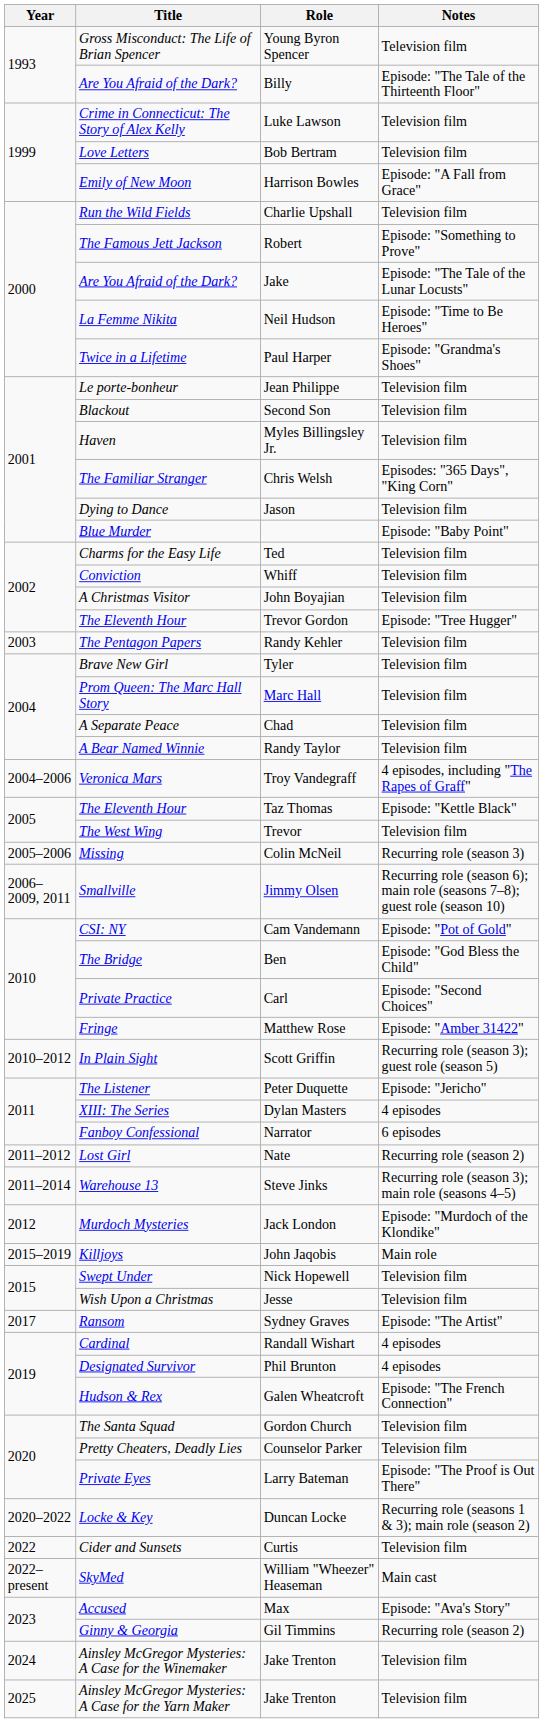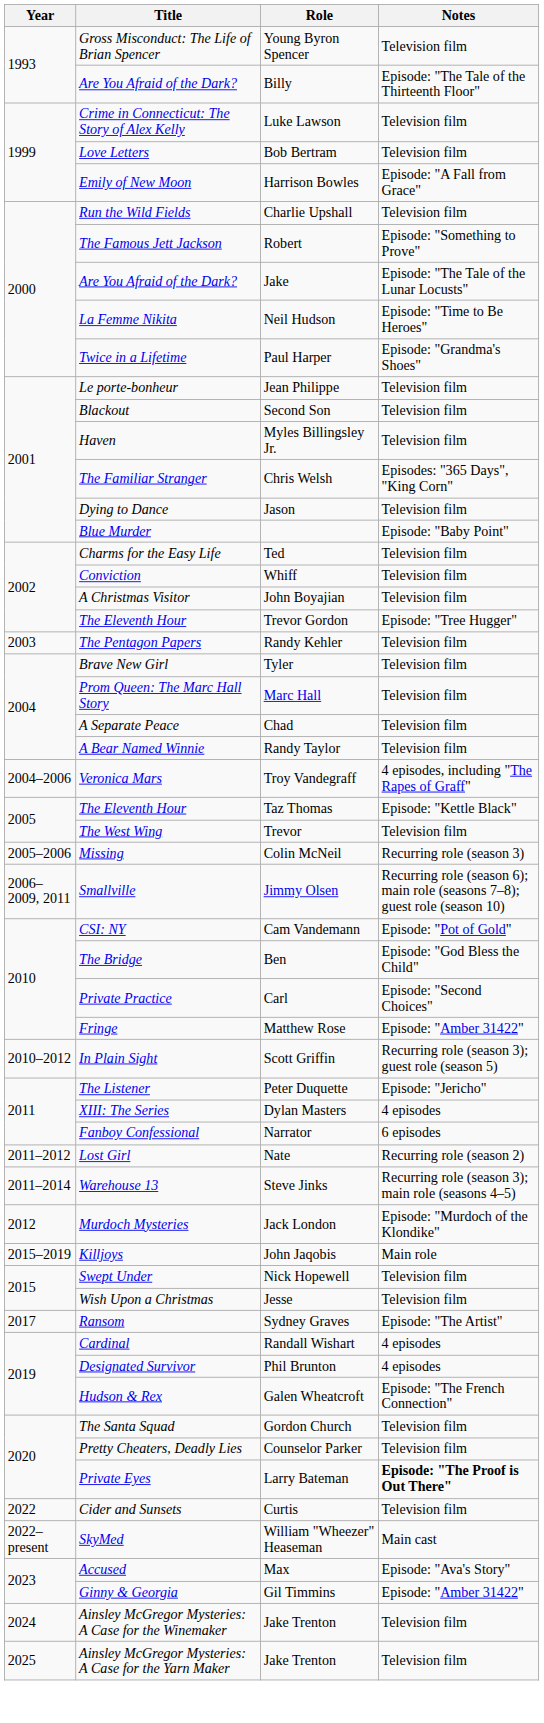 <table class="wikitable sortable plainrowheaders">
 <tr>
 <th scope="col">Year</th>
 <th scope="col">Title</th>
 <th scope="col">Role</th>
 <th scope="col" class="unsortable" style="width:30%">Notes</th>
 </tr>
 <tr>
 <td rowspan="2">1993</td>
 <td><em>Gross Misconduct: The Life of Brian Spencer</em></td>
 <td>Young Byron Spencer</td>
 <td>Television film</td>
 </tr>
 <tr>
 <td><em><a href='#'>Are You Afraid of the Dark?</a></em></td>
 <td>Billy</td>
 <td>Episode: "The Tale of the Thirteenth Floor"</td>
 </tr>
 <tr>
 <td rowspan="3">1999</td>
 <td><em><a href='#'>Crime in Connecticut: The Story of Alex Kelly</a></em></td>
 <td>Luke Lawson</td>
 <td>Television film</td>
 </tr>
 <tr>
 <td><em><a href='#'>Love Letters</a></em></td>
 <td>Bob Bertram</td>
 <td>Television film</td>
 </tr>
 <tr>
 <td><em><a href='#'>Emily of New Moon</a></em></td>
 <td>Harrison Bowles</td>
 <td>Episode: "A Fall from Grace"</td>
 </tr>
 <tr>
 <td rowspan="5">2000</td>
 <td><em><a href='#'>Run the Wild Fields</a></em></td>
 <td>Charlie Upshall</td>
 <td>Television film</td>
 </tr>
 <tr>
 <td data-sort-value="Famous Jett Jackson, The"><em><a href='#'>The Famous Jett Jackson</a></em></td>
 <td>Robert</td>
 <td>Episode: "Something to Prove"</td>
 </tr>
 <tr>
 <td><em><a href='#'>Are You Afraid of the Dark?</a></em></td>
 <td>Jake</td>
 <td>Episode: "The Tale of the Lunar Locusts"</td>
 </tr>
 <tr>
 <td><em><a href='#'>La Femme Nikita</a></em></td>
 <td>Neil Hudson</td>
 <td>Episode: "Time to Be Heroes"</td>
 </tr>
 <tr>
 <td><em><a href='#'>Twice in a Lifetime</a></em></td>
 <td>Paul Harper</td>
 <td>Episode: "Grandma's Shoes"</td>
 </tr>
 <tr>
 <td rowspan="6">2001</td>
 <td><em>Le porte-bonheur</em></td>
 <td>Jean Philippe</td>
 <td>Television film</td>
 </tr>
 <tr>
 <td><em>Blackout</em></td>
 <td>Second Son</td>
 <td>Television film</td>
 </tr>
 <tr>
 <td><em>Haven</em></td>
 <td>Myles Billingsley Jr.</td>
 <td>Television film</td>
 </tr>
 <tr>
 <td data-sort-value="Familiar Stranger, The"><em><a href='#'>The Familiar Stranger</a></em></td>
 <td>Chris Welsh</td>
 <td>Episodes: "365 Days", "King Corn"</td>
 </tr>
 <tr>
 <td><em>Dying to Dance</em></td>
 <td>Jason</td>
 <td>Television film</td>
 </tr>
 <tr>
 <td><em><a href='#'>Blue Murder</a></em></td>
 <td></td>
 <td>Episode: "Baby Point"</td>
 </tr>
 <tr>
 <td rowspan="4">2002</td>
 <td><em>Charms for the Easy Life</em></td>
 <td>Ted</td>
 <td>Television film</td>
 </tr>
 <tr>
 <td><em><a href='#'>Conviction</a></em></td>
 <td>Whiff</td>
 <td>Television film</td>
 </tr>
 <tr>
 <td data-sort-value="Christmas Visitor, A"><em>A Christmas Visitor</em></td>
 <td>John Boyajian</td>
 <td>Television film</td>
 </tr>
 <tr>
 <td data-sort-value="Eleventh Hour, The"><em><a href='#'>The Eleventh Hour</a></em></td>
 <td>Trevor Gordon</td>
 <td>Episode: "Tree Hugger"</td>
 </tr>
 <tr>
 <td>2003</td>
 <td data-sort-value="Pentagon Papers, The"><em><a href='#'>The Pentagon Papers</a></em></td>
 <td>Randy Kehler</td>
 <td>Television film</td>
 </tr>
 <tr>
 <td rowspan="4">2004</td>
 <td><em>Brave New Girl</em></td>
 <td>Tyler</td>
 <td>Television film</td>
 </tr>
 <tr>
 <td><em><a href='#'>Prom Queen: The Marc Hall Story</a></em></td>
 <td><a href='#'>Marc Hall</a></td>
 <td>Television film</td>
 </tr>
 <tr>
 <td data-sort-value="Separate Peace, A"><em>A Separate Peace</em></td>
 <td>Chad</td>
 <td>Television film</td>
 </tr>
 <tr>
 <td data-sort-value="Bear Named Winnie, A"><em><a href='#'>A Bear Named Winnie</a></em></td>
 <td>Randy Taylor</td>
 <td>Television film</td>
 </tr>
 <tr>
 <td>2004–2006</td>
 <td><em><a href='#'>Veronica Mars</a></em></td>
 <td>Troy Vandegraff</td>
 <td>4 episodes, including "<a href='#'>The Rapes of Graff</a>"</td>
 </tr>
 <tr>
 <td rowspan="2">2005</td>
 <td data-sort-value="Eleventh Hour, The"><em><a href='#'>The Eleventh Hour</a></em></td>
 <td>Taz Thomas</td>
 <td>Episode: "Kettle Black"</td>
 </tr>
 <tr>
 <td data-sort-value="West Wing, The"><em><a href='#'>The West Wing</a></em></td>
 <td>Trevor</td>
 <td>Television film</td>
 </tr>
 <tr>
 <td>2005–2006</td>
 <td><em><a href='#'>Missing</a></em></td>
 <td>Colin McNeil</td>
 <td>Recurring role (season 3)</td>
 </tr>
 <tr>
 <td>2006–2009, 2011</td>
 <td><em><a href='#'>Smallville</a></em></td>
 <td><a href='#'>Jimmy Olsen</a></td>
 <td>Recurring role (season 6); main role (seasons 7–8); guest role (season 10)</td>
 </tr>
 <tr>
 <td rowspan="4">2010</td>
 <td><em><a href='#'>CSI: NY</a></em></td>
 <td>Cam Vandemann</td>
 <td>Episode: "<a href='#'>Pot of Gold</a>"</td>
 </tr>
 <tr>
 <td data-sort-value="Bridge, The"><em><a href='#'>The Bridge</a></em></td>
 <td>Ben</td>
 <td>Episode: "God Bless the Child"</td>
 </tr>
 <tr>
 <td><em><a href='#'>Private Practice</a></em></td>
 <td>Carl</td>
 <td>Episode: "Second Choices"</td>
 </tr>
 <tr>
 <td><em><a href='#'>Fringe</a></em></td>
 <td>Matthew Rose</td>
 <td>Episode: "<a href='#'>Amber 31422</a>"</td>
 </tr>
 <tr>
 <td>2010–2012</td>
 <td><em><a href='#'>In Plain Sight</a></em></td>
 <td>Scott Griffin</td>
 <td>Recurring role (season 3); guest role (season 5)</td>
 </tr>
 <tr>
 <td rowspan="3">2011</td>
 <td data-sort-value="Listener, The"><em><a href='#'>The Listener</a></em></td>
 <td>Peter Duquette</td>
 <td>Episode: "Jericho"</td>
 </tr>
 <tr>
 <td data-sort-value="Thirteen: The Series"><em><a href='#'>XIII: The Series</a></em></td>
 <td>Dylan Masters</td>
 <td>4 episodes</td>
 </tr>
 <tr>
 <td><em><a href='#'>Fanboy Confessional</a></em></td>
 <td>Narrator</td>
 <td>6 episodes</td>
 </tr>
 <tr>
 <td>2011–2012</td>
 <td><em><a href='#'>Lost Girl</a></em></td>
 <td>Nate</td>
 <td>Recurring role (season 2)</td>
 </tr>
 <tr>
 <td>2011–2014</td>
 <td><em><a href='#'>Warehouse 13</a></em></td>
 <td>Steve Jinks</td>
 <td>Recurring role (season 3); main role (seasons 4–5)</td>
 </tr>
 <tr>
 <td>2012</td>
 <td><em><a href='#'>Murdoch Mysteries</a></em></td>
 <td>Jack London</td>
 <td>Episode: "Murdoch of the Klondike"</td>
 </tr>
 <tr>
 <td>2015–2019</td>
 <td><em><a href='#'>Killjoys</a></em></td>
 <td>John Jaqobis</td>
 <td>Main role</td>
 </tr>
 <tr>
 <td rowspan="2">2015</td>
 <td><em><a href='#'>Swept Under</a></em></td>
 <td>Nick Hopewell</td>
 <td>Television film</td>
 </tr>
 <tr>
 <td><em>Wish Upon a Christmas</em></td>
 <td>Jesse</td>
 <td>Television film</td>
 </tr>
 <tr>
 <td>2017</td>
 <td><em><a href='#'>Ransom</a></em></td>
 <td>Sydney Graves</td>
 <td>Episode: "The Artist"</td>
 </tr>
 <tr>
 <td rowspan="3">2019</td>
 <td><em><a href='#'>Cardinal</a></em></td>
 <td>Randall Wishart</td>
 <td>4 episodes</td>
 </tr>
 <tr>
 <td><em><a href='#'>Designated Survivor</a></em></td>
 <td>Phil Brunton</td>
 <td>4 episodes</td>
 </tr>
 <tr>
 <td><em><a href='#'>Hudson & Rex</a></em></td>
 <td>Galen Wheatcroft</td>
 <td>Episode: "The French Connection"</td>
 </tr>
 <tr>
 <td rowspan="3">2020</td>
 <td data-sort-value="Santa Squad, The"><em>The Santa Squad</em></td>
 <td>Gordon Church</td>
 <td>Television film</td>
 </tr>
 <tr>
 <td><em>Pretty Cheaters, Deadly Lies</em></td>
 <td>Counselor Parker</td>
 <td>Television film</td>
 </tr>
 <tr>
 <td><em><a href='#'>Private Eyes</a></em></td>
 <td>Larry Bateman</td>
-<td>Episode: "The Proof is Out There"</td>
-</tr>
-<tr>
-<td>2020–2022</td>
-<td><em><a href='#'>Locke & Key</a></em></td>
-<td>Duncan Locke</td>
-<td>Recurring role (seasons 1 & 3); main role (season 2)</td>
+<td><strong>Episode: "The Proof is Out There"</strong></td>
 </tr>
 <tr>
 <td>2022</td>
 <td><em>Cider and Sunsets</em></td>
 <td>Curtis</td>
 <td>Television film</td>
 </tr>
 <tr>
 <td>2022–present</td>
 <td><em><a href='#'>SkyMed</a></em></td>
 <td>William "Wheezer" Heaseman</td>
 <td>Main cast</td>
 </tr>
 <tr>
 <td rowspan="2">2023</td>
 <td><em><a href='#'>Accused</a></em></td>
 <td>Max</td>
 <td>Episode: "Ava's Story"</td>
 </tr>
 <tr>
 <td><em><a href='#'>Ginny & Georgia</a></em></td>
 <td>Gil Timmins</td>
-<td>Recurring role (season 2)</td>
+<td>Episode: "<a href='#'>Amber 31422</a>"</td>
 </tr>
 <tr>
 <td>2024</td>
 <td><em>Ainsley McGregor Mysteries: A Case for the Winemaker</em></td>
 <td>Jake Trenton</td>
 <td>Television film</td>
 </tr>
 <tr>
 <td>2025</td>
 <td><em>Ainsley McGregor Mysteries: A Case for the Yarn Maker</em></td>
 <td>Jake Trenton</td>
 <td>Television film</td>
 </tr>
 </table>
